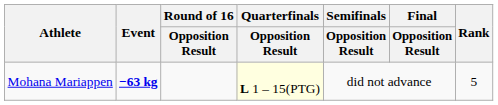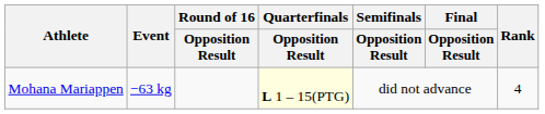 <table class="wikitable" style="font-size:90%;">
 <tr>
 <th rowspan=2>Athlete</th>
 <th rowspan=2>Event</th>
 <th>Round of 16</th>
 <th>Quarterfinals</th>
 <th>Semifinals</th>
 <th>Final</th>
 <th rowspan=2>Rank</th>
 </tr>
 <tr style="font-size:95%">
 <th>Opposition<br>Result</th>
 <th>Opposition<br>Result</th>
 <th>Opposition<br>Result</th>
 <th>Opposition<br>Result</th>
 </tr>
 <tr align=center>
 <td align=left><a href='#'>Mohana Mariappen</a></td>
-<td align=left><strong><a href='#'>−63 kg</a></strong></td>
+<td align=left><a href='#'>−63 kg</a></td>
 <td></td>
 <td style="background: lightyellow;"><br><strong>L</strong> 1 – 15(PTG)</td>
 <td colspan=2>did not advance</td>
-<td>5</td>
+<td>4</td>
 </tr>
 </table>
